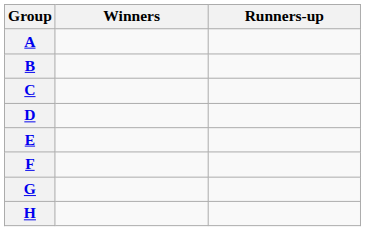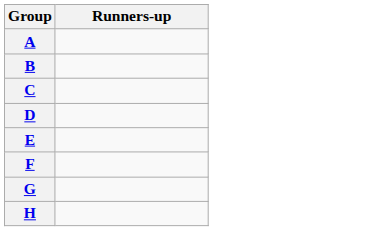 <table class="wikitable">
 <tr>
 <th>Group</th>
-<th width="150">Winners</th>
 <th width="150">Runners-up</th>
 </tr>
 <tr>
 <th><a href='#'>A</a></th>
 <td></td>
-<td></td>
 </tr>
 <tr>
 <th><a href='#'>B</a></th>
-<td></td>
 <td></td>
 </tr>
 <tr>
 <th><a href='#'>C</a></th>
 <td></td>
-<td></td>
 </tr>
 <tr>
 <th><a href='#'>D</a></th>
-<td></td>
 <td></td>
 </tr>
 <tr>
 <th><a href='#'>E</a></th>
 <td></td>
-<td></td>
 </tr>
 <tr>
 <th><a href='#'>F</a></th>
-<td></td>
 <td></td>
 </tr>
 <tr>
 <th><a href='#'>G</a></th>
 <td></td>
-<td></td>
 </tr>
 <tr>
 <th><a href='#'>H</a></th>
 <td></td>
-<td></td>
 </tr>
 </table>
